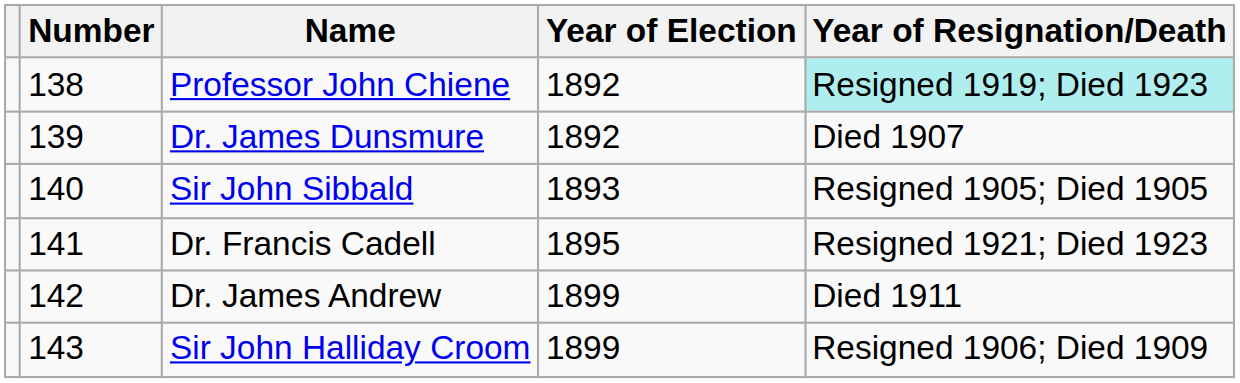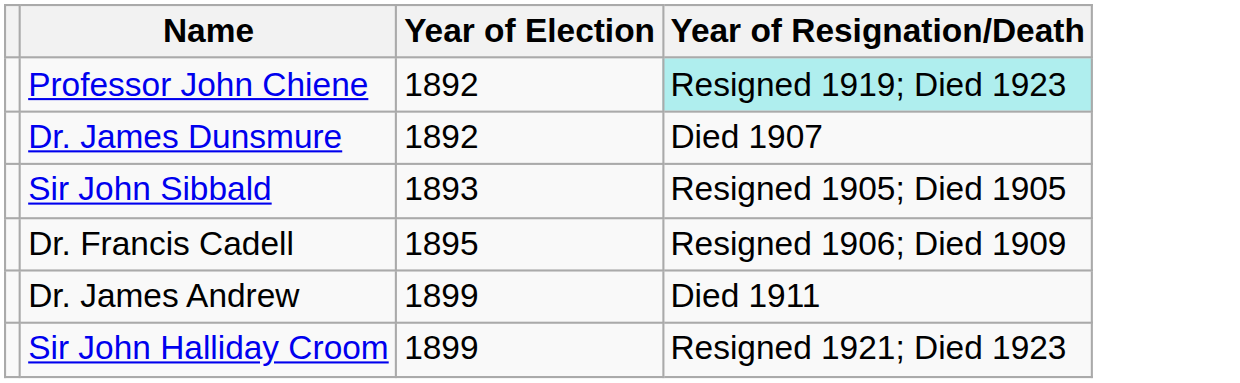 <table class="wikitable">
 <tr>
 <th></th>
-<th>Number</th>
 <th>Name</th>
 <th>Year of Election</th>
 <th>Year of Resignation/Death</th>
 </tr>
 <tr>
 <td></td>
-<td>138</td>
 <td><a href='#'>Professor John Chiene</a></td>
 <td>1892</td>
 <td style="background: paleturquoise;">Resigned 1919; Died 1923</td>
 </tr>
 <tr>
 <td></td>
-<td>139</td>
 <td><a href='#'>Dr. James Dunsmure</a></td>
 <td>1892</td>
 <td>Died 1907</td>
 </tr>
 <tr>
 <td></td>
-<td>140</td>
 <td><a href='#'>Sir John Sibbald</a></td>
 <td>1893</td>
 <td>Resigned 1905; Died 1905</td>
 </tr>
 <tr>
 <td></td>
-<td>141</td>
 <td>Dr. Francis Cadell</td>
 <td>1895</td>
-<td>Resigned 1921; Died 1923</td>
+<td>Resigned 1906; Died 1909</td>
 </tr>
 <tr>
 <td></td>
-<td>142</td>
 <td>Dr. James Andrew</td>
 <td>1899</td>
 <td>Died 1911</td>
 </tr>
 <tr>
 <td></td>
-<td>143</td>
 <td><a href='#'>Sir John Halliday Croom</a></td>
 <td>1899</td>
-<td>Resigned 1906; Died 1909</td>
+<td>Resigned 1921; Died 1923</td>
 </tr>
 </table>
